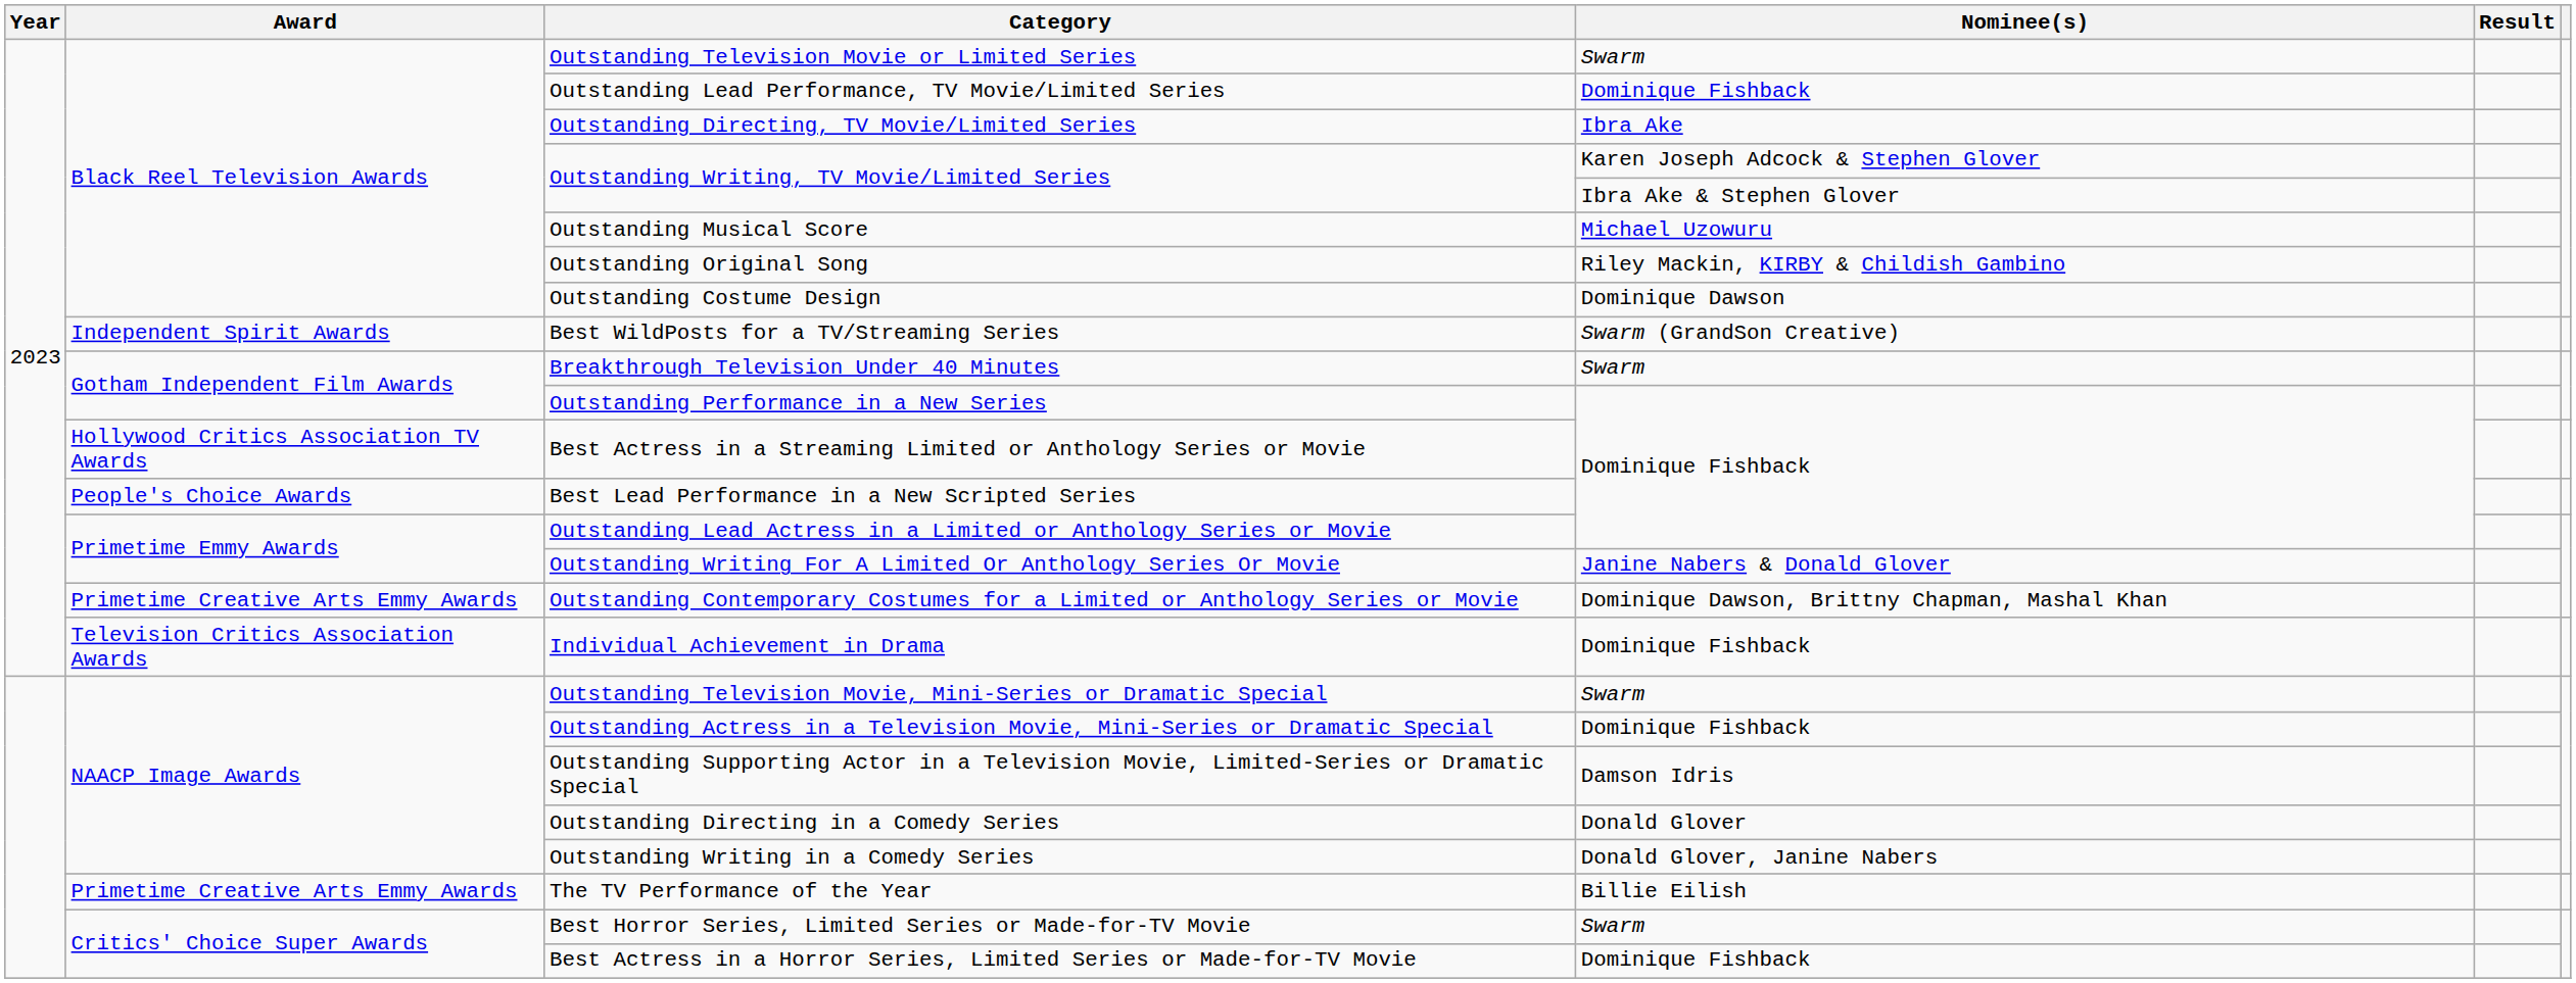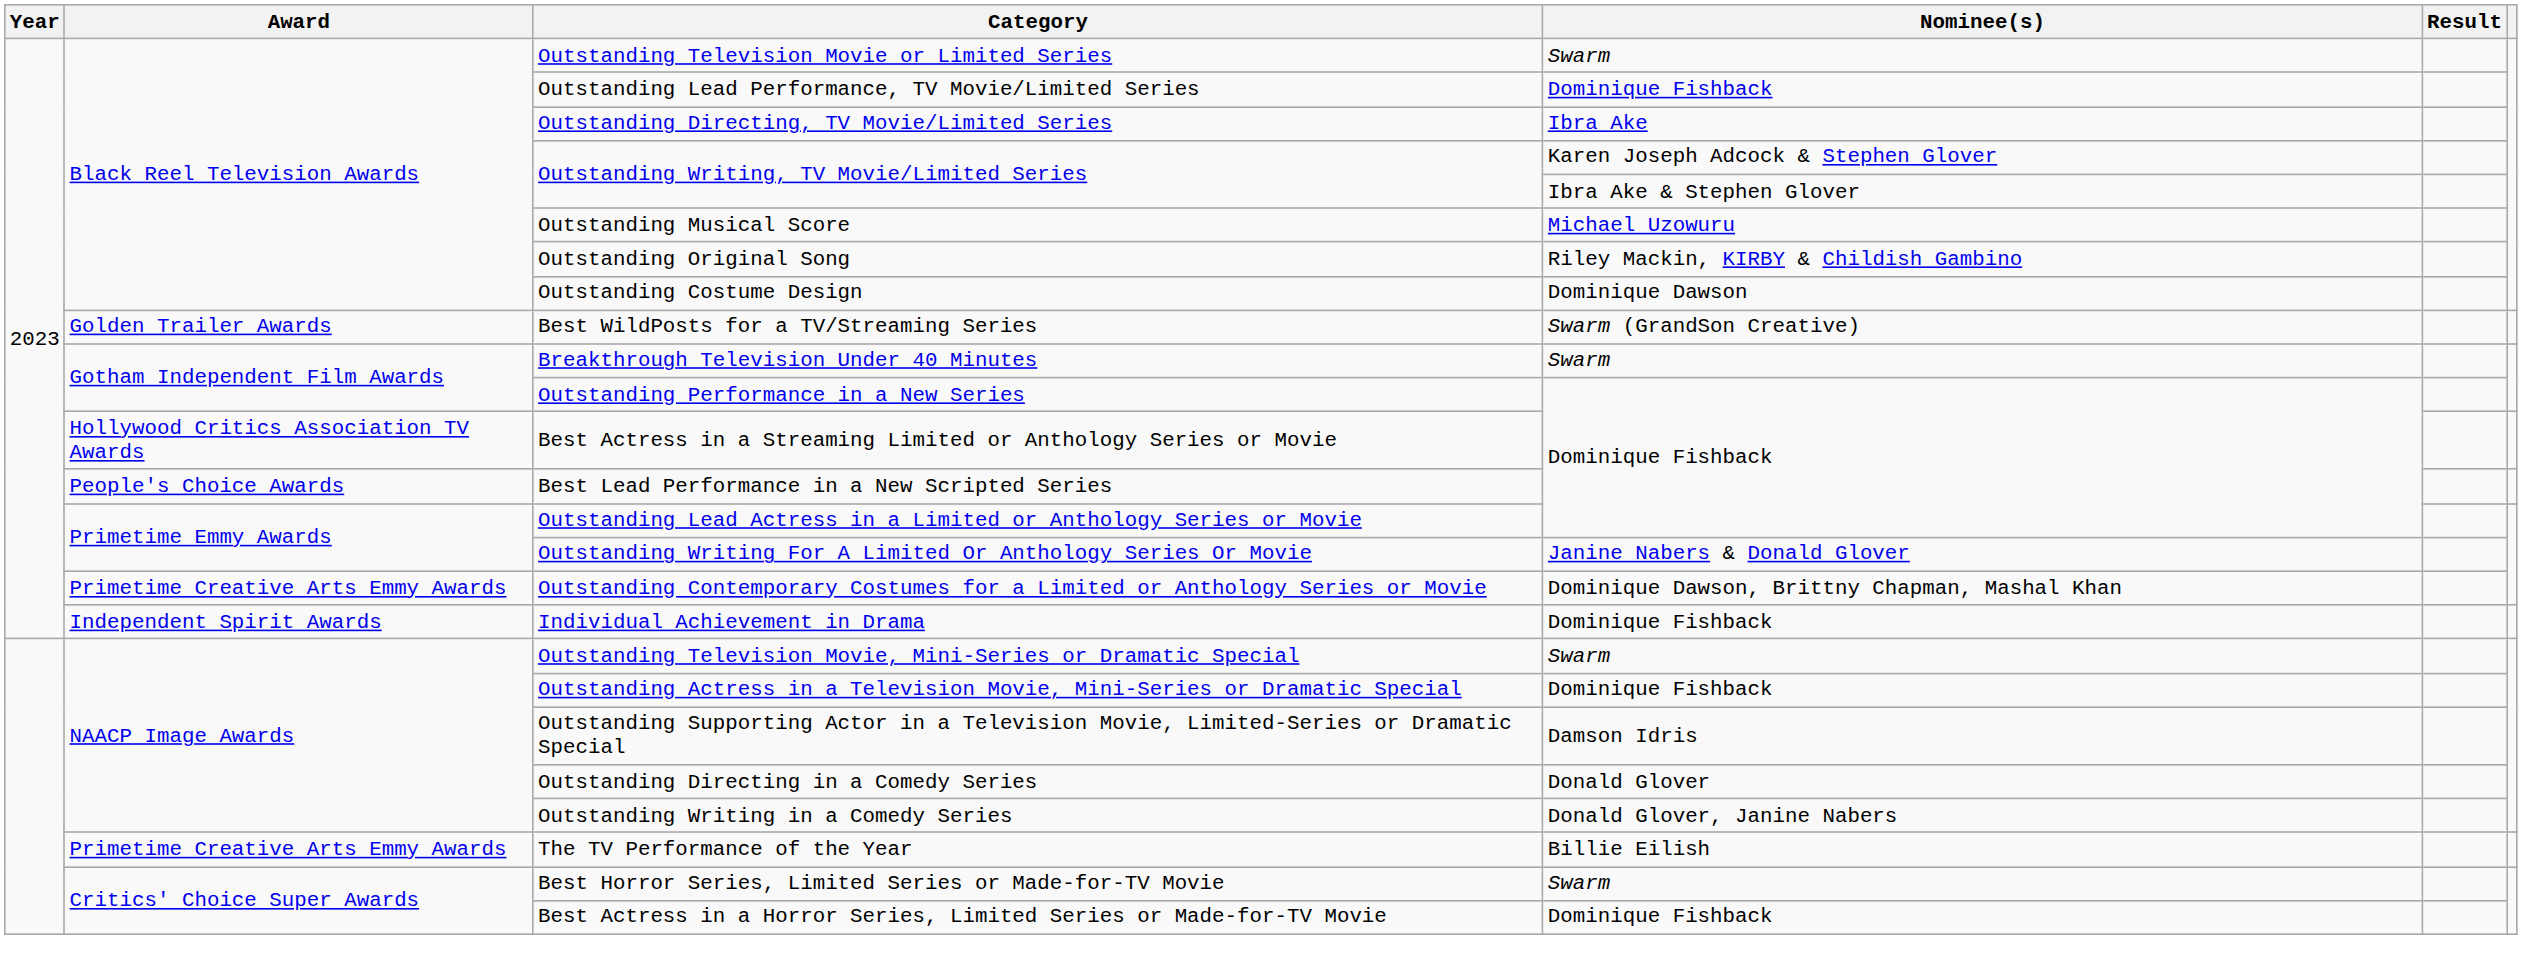 <table class="wikitable plainrowheaders sortable">
 <tr>
 <th scope="col">Year</th>
 <th scope="col">Award</th>
 <th scope="col">Category</th>
 <th scope="col" style="width:35%;">Nominee(s)</th>
 <th scope="col">Result</th>
 <th scope="col" class="unsortable"></th>
 </tr>
 <tr>
 <td style="text-align:center" rowspan="17">2023</td>
 <td rowspan="8"><a href='#'>Black Reel Television Awards</a></td>
 <td><a href='#'>Outstanding Television Movie or Limited Series</a></td>
 <td><em>Swarm</em></td>
 <td></td>
 <td rowspan="8"></td>
 </tr>
 <tr>
 <td>Outstanding Lead Performance, TV Movie/Limited Series</td>
 <td><a href='#'>Dominique Fishback</a></td>
 <td></td>
 </tr>
 <tr>
 <td><a href='#'>Outstanding Directing, TV Movie/Limited Series</a></td>
 <td><a href='#'>Ibra Ake</a> </td>
 <td></td>
 </tr>
 <tr>
 <td rowspan="2"><a href='#'>Outstanding Writing, TV Movie/Limited Series</a></td>
 <td>Karen Joseph Adcock & <a href='#'>Stephen Glover</a> </td>
 <td></td>
 </tr>
 <tr>
 <td>Ibra Ake & Stephen Glover </td>
 <td></td>
 </tr>
 <tr>
 <td>Outstanding Musical Score</td>
 <td><a href='#'>Michael Uzowuru</a></td>
 <td></td>
 </tr>
 <tr>
 <td>Outstanding Original Song</td>
 <td>Riley Mackin, <a href='#'>KIRBY</a> & <a href='#'>Childish Gambino</a> </td>
 <td></td>
 </tr>
 <tr>
 <td>Outstanding Costume Design</td>
 <td>Dominique Dawson</td>
 <td></td>
 </tr>
 <tr>
-<td><a href='#'>Independent Spirit Awards</a></td>
+<td><a href='#'>Golden Trailer Awards</a></td>
 <td>Best WildPosts for a TV/Streaming Series</td>
 <td><em>Swarm</em> (GrandSon Creative)</td>
 <td></td>
 <td></td>
 </tr>
 <tr>
 <td rowspan="2"><a href='#'>Gotham Independent Film Awards</a></td>
 <td><a href='#'>Breakthrough Television Under 40 Minutes</a></td>
 <td><em>Swarm</em></td>
 <td></td>
 <td style="text-align:center;" rowspan="2"></td>
 </tr>
 <tr>
 <td><a href='#'>Outstanding Performance in a New Series</a></td>
 <td rowspan="4">Dominique Fishback</td>
 <td></td>
 </tr>
 <tr>
 <td><a href='#'>Hollywood Critics Association TV Awards</a></td>
 <td>Best Actress in a Streaming Limited or Anthology Series or Movie</td>
 <td></td>
 <td></td>
 </tr>
 <tr>
 <td><a href='#'>People's Choice Awards</a></td>
 <td>Best Lead Performance in a New Scripted Series</td>
 <td></td>
 <td align="center"></td>
 </tr>
 <tr>
 <td rowspan="2"><a href='#'>Primetime Emmy Awards</a></td>
 <td><a href='#'>Outstanding Lead Actress in a Limited or Anthology Series or Movie</a></td>
 <td></td>
 <td rowspan="3"></td>
 </tr>
 <tr>
 <td><a href='#'>Outstanding Writing For A Limited Or Anthology Series Or Movie</a></td>
 <td><a href='#'>Janine Nabers</a> & <a href='#'>Donald Glover</a> </td>
 <td></td>
 </tr>
 <tr>
 <td><a href='#'>Primetime Creative Arts Emmy Awards</a></td>
 <td><a href='#'>Outstanding Contemporary Costumes for a Limited or Anthology Series or Movie</a></td>
 <td>Dominique Dawson, Brittny Chapman, Mashal Khan </td>
 <td></td>
 </tr>
 <tr>
-<td><a href='#'>Television Critics Association Awards</a></td>
+<td><a href='#'>Independent Spirit Awards</a></td>
 <td><a href='#'>Individual Achievement in Drama</a></td>
 <td>Dominique Fishback</td>
 <td></td>
 <td></td>
 </tr>
 <tr>
 <td rowspan="8"></td>
 <td rowspan="5"><a href='#'>NAACP Image Awards</a></td>
 <td><a href='#'>Outstanding Television Movie, Mini-Series or Dramatic Special</a></td>
 <td><em>Swarm</em></td>
 <td></td>
 <td rowspan="5"></td>
 </tr>
 <tr>
 <td><a href='#'>Outstanding Actress in a Television Movie, Mini-Series or Dramatic Special</a></td>
 <td>Dominique Fishback</td>
 <td></td>
 </tr>
 <tr>
 <td>Outstanding Supporting Actor in a Television Movie, Limited-Series or Dramatic Special</td>
 <td>Damson Idris</td>
 <td></td>
 </tr>
 <tr>
 <td>Outstanding Directing in a Comedy Series</td>
 <td>Donald Glover</td>
 <td></td>
 </tr>
 <tr>
 <td>Outstanding Writing in a Comedy Series</td>
 <td>Donald Glover, Janine Nabers</td>
 <td></td>
 </tr>
 <tr>
 <td><a href='#'>Primetime Creative Arts Emmy Awards</a></td>
 <td>The TV Performance of the Year</td>
 <td>Billie Eilish</td>
 <td></td>
 <td align="center"></td>
 </tr>
 <tr>
 <td rowspan="2"><a href='#'>Critics' Choice Super Awards</a></td>
 <td>Best Horror Series, Limited Series or Made-for-TV Movie</td>
 <td><em>Swarm</em></td>
 <td></td>
 <td style="text-align:center;" rowspan="2"></td>
 </tr>
 <tr>
 <td>Best Actress in a Horror Series, Limited Series or Made-for-TV Movie</td>
 <td>Dominique Fishback</td>
 <td></td>
 </tr>
 <tr>
 </tr>
 </table>
